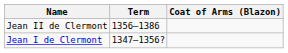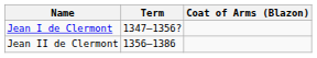 <table class="wikitable">
 <tr>
 <th>Name</th>
 <th>Term</th>
 <th>Coat of Arms (Blazon)</th>
 </tr>
 <tr>
+<td><a href='#'>Jean I de Clermont</a></td>
+<td>1347–1356?</td>
+<td></td>
+</tr>
+<tr>
 <td>Jean II de Clermont</td>
 <td>1356–1386</td>
 <td></td>
 </tr>
-<tr>
-<td><a href='#'>Jean I de Clermont</a></td>
-<td>1347–1356?</td>
-<td></td>
-</tr>
 </table>
